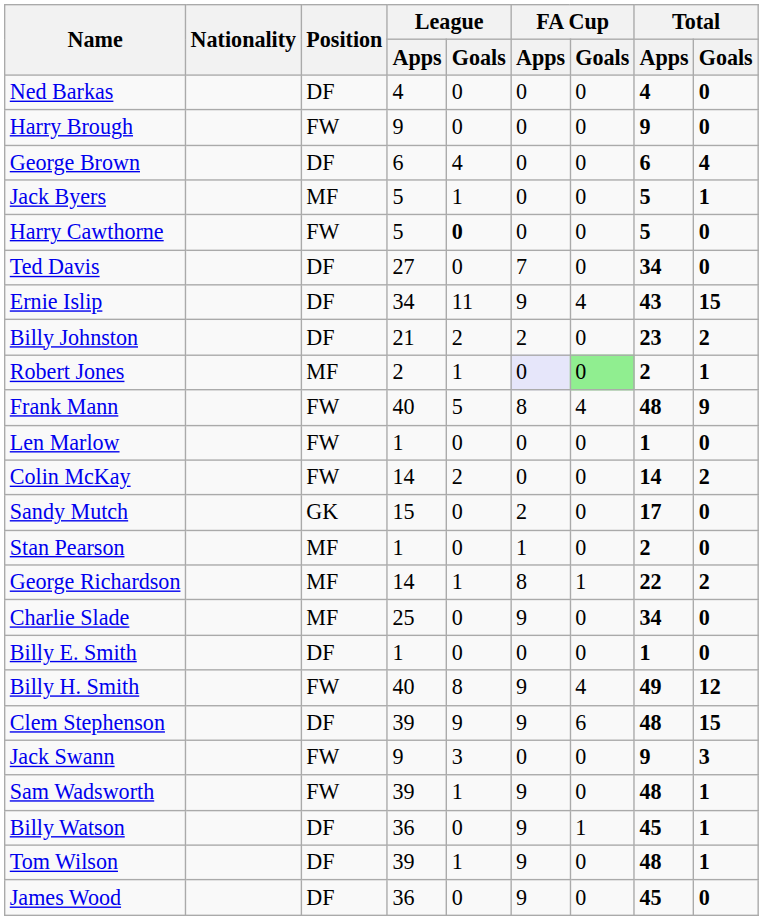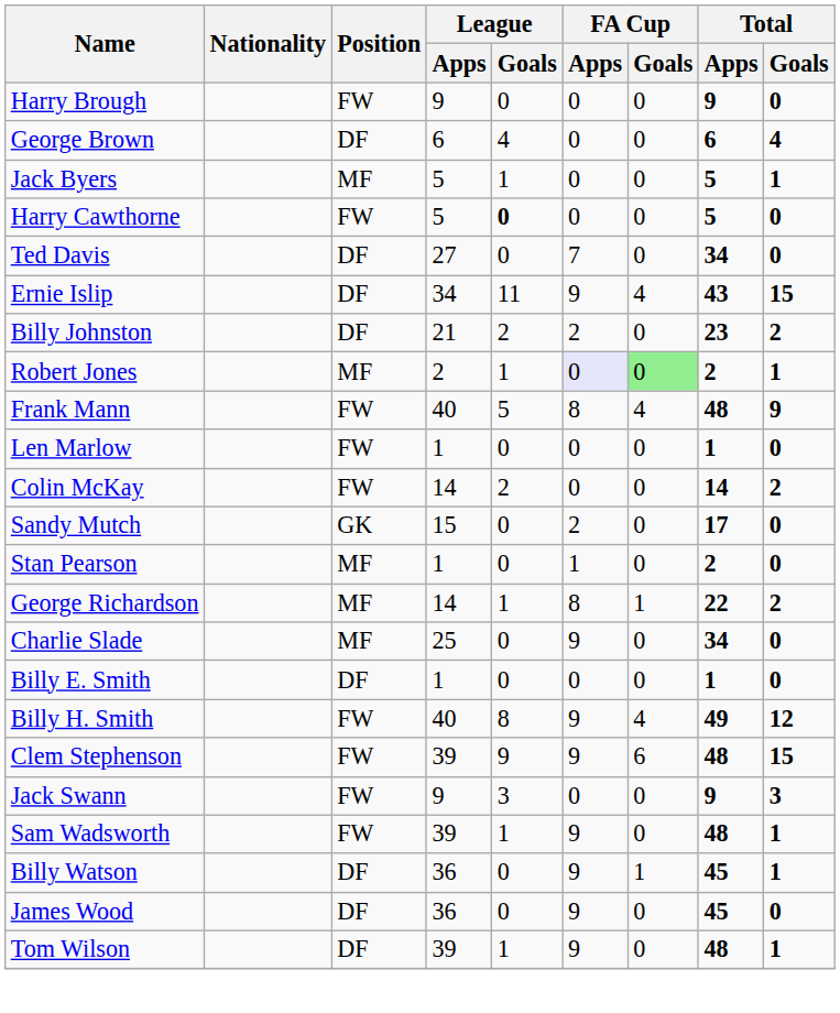 <table class="wikitable sortable">
 <tr>
 <th scope=col rowspan=2>Name</th>
 <th scope=col rowspan=2>Nationality</th>
 <th scope=col rowspan=2>Position</th>
 <th colspan=2>League</th>
 <th colspan=2>FA Cup</th>
 <th colspan=2>Total</th>
 </tr>
 <tr>
 <th>Apps</th>
 <th>Goals</th>
 <th>Apps</th>
 <th>Goals</th>
 <th>Apps</th>
 <th>Goals</th>
-</tr>
-<tr>
-<td><a href='#'>Ned Barkas</a></td>
-<td></td>
-<td>DF</td>
-<td>4</td>
-<td>0</td>
-<td>0</td>
-<td>0</td>
-<td><strong>4</strong></td>
-<td><strong>0</strong></td>
 </tr>
 <tr>
 <td><a href='#'>Harry Brough</a></td>
 <td></td>
 <td>FW</td>
 <td>9</td>
 <td>0</td>
 <td>0</td>
 <td>0</td>
 <td><strong>9</strong></td>
 <td><strong>0</strong></td>
 </tr>
 <tr>
 <td><a href='#'>George Brown</a></td>
 <td></td>
 <td>DF</td>
 <td>6</td>
 <td>4</td>
 <td>0</td>
 <td>0</td>
 <td><strong>6</strong></td>
 <td><strong>4</strong></td>
 </tr>
 <tr>
 <td><a href='#'>Jack Byers</a></td>
 <td></td>
 <td>MF</td>
 <td>5</td>
 <td>1</td>
 <td>0</td>
 <td>0</td>
 <td><strong>5</strong></td>
 <td><strong>1</strong></td>
 </tr>
 <tr>
 <td><a href='#'>Harry Cawthorne</a></td>
 <td></td>
 <td>FW</td>
 <td>5</td>
 <td><strong>0</strong></td>
 <td>0</td>
 <td>0</td>
 <td><strong>5</strong></td>
 <td><strong>0</strong></td>
 </tr>
 <tr>
 <td><a href='#'>Ted Davis</a></td>
 <td></td>
 <td>DF</td>
 <td>27</td>
 <td>0</td>
 <td>7</td>
 <td>0</td>
 <td><strong>34</strong></td>
 <td><strong>0</strong></td>
 </tr>
 <tr>
 <td><a href='#'>Ernie Islip</a></td>
 <td></td>
 <td>DF</td>
 <td>34</td>
 <td>11</td>
 <td>9</td>
 <td>4</td>
 <td><strong>43</strong></td>
 <td><strong>15</strong></td>
 </tr>
 <tr>
 <td><a href='#'>Billy Johnston</a></td>
 <td></td>
 <td>DF</td>
 <td>21</td>
 <td>2</td>
 <td>2</td>
 <td>0</td>
 <td><strong>23</strong></td>
 <td><strong>2</strong></td>
 </tr>
 <tr>
 <td><a href='#'>Robert Jones</a></td>
 <td></td>
 <td>MF</td>
 <td>2</td>
 <td>1</td>
 <td style="background: lavender;">0</td>
 <td style="background: lightgreen;">0</td>
 <td><strong>2</strong></td>
 <td><strong>1</strong></td>
 </tr>
 <tr>
 <td><a href='#'>Frank Mann</a></td>
 <td></td>
 <td>FW</td>
 <td>40</td>
 <td>5</td>
 <td>8</td>
 <td>4</td>
 <td><strong>48</strong></td>
 <td><strong>9</strong></td>
 </tr>
 <tr>
 <td><a href='#'>Len Marlow</a></td>
 <td></td>
 <td>FW</td>
 <td>1</td>
 <td>0</td>
 <td>0</td>
 <td>0</td>
 <td><strong>1</strong></td>
 <td><strong>0</strong></td>
 </tr>
 <tr>
 <td><a href='#'>Colin McKay</a></td>
 <td></td>
 <td>FW</td>
 <td>14</td>
 <td>2</td>
 <td>0</td>
 <td>0</td>
 <td><strong>14</strong></td>
 <td><strong>2</strong></td>
 </tr>
 <tr>
 <td><a href='#'>Sandy Mutch</a></td>
 <td></td>
 <td>GK</td>
 <td>15</td>
 <td>0</td>
 <td>2</td>
 <td>0</td>
 <td><strong>17</strong></td>
 <td><strong>0</strong></td>
 </tr>
 <tr>
 <td><a href='#'>Stan Pearson</a></td>
 <td></td>
 <td>MF</td>
 <td>1</td>
 <td>0</td>
 <td>1</td>
 <td>0</td>
 <td><strong>2</strong></td>
 <td><strong>0</strong></td>
 </tr>
 <tr>
 <td><a href='#'>George Richardson</a></td>
 <td></td>
 <td>MF</td>
 <td>14</td>
 <td>1</td>
 <td>8</td>
 <td>1</td>
 <td><strong>22</strong></td>
 <td><strong>2</strong></td>
 </tr>
 <tr>
 <td><a href='#'>Charlie Slade</a></td>
 <td></td>
 <td>MF</td>
 <td>25</td>
 <td>0</td>
 <td>9</td>
 <td>0</td>
 <td><strong>34</strong></td>
 <td><strong>0</strong></td>
 </tr>
 <tr>
 <td><a href='#'>Billy E. Smith</a></td>
 <td></td>
 <td>DF</td>
 <td>1</td>
 <td>0</td>
 <td>0</td>
 <td>0</td>
 <td><strong>1</strong></td>
 <td><strong>0</strong></td>
 </tr>
 <tr>
 <td><a href='#'>Billy H. Smith</a></td>
 <td></td>
 <td>FW</td>
 <td>40</td>
 <td>8</td>
 <td>9</td>
 <td>4</td>
 <td><strong>49</strong></td>
 <td><strong>12</strong></td>
 </tr>
 <tr>
 <td><a href='#'>Clem Stephenson</a></td>
 <td></td>
-<td>DF</td>
+<td>FW</td>
 <td>39</td>
 <td>9</td>
 <td>9</td>
 <td>6</td>
 <td><strong>48</strong></td>
 <td><strong>15</strong></td>
 </tr>
 <tr>
 <td><a href='#'>Jack Swann</a></td>
 <td></td>
 <td>FW</td>
 <td>9</td>
 <td>3</td>
 <td>0</td>
 <td>0</td>
 <td><strong>9</strong></td>
 <td><strong>3</strong></td>
 </tr>
 <tr>
 <td><a href='#'>Sam Wadsworth</a></td>
 <td></td>
 <td>FW</td>
 <td>39</td>
 <td>1</td>
 <td>9</td>
 <td>0</td>
 <td><strong>48</strong></td>
 <td><strong>1</strong></td>
 </tr>
 <tr>
 <td><a href='#'>Billy Watson</a></td>
 <td></td>
 <td>DF</td>
 <td>36</td>
 <td>0</td>
 <td>9</td>
 <td>1</td>
 <td><strong>45</strong></td>
 <td><strong>1</strong></td>
 </tr>
 <tr>
+<td><a href='#'>James Wood</a></td>
+<td></td>
+<td>DF</td>
+<td>36</td>
+<td>0</td>
+<td>9</td>
+<td>0</td>
+<td><strong>45</strong></td>
+<td><strong>0</strong></td>
+</tr>
+<tr>
 <td><a href='#'>Tom Wilson</a></td>
 <td></td>
 <td>DF</td>
 <td>39</td>
 <td>1</td>
 <td>9</td>
 <td>0</td>
 <td><strong>48</strong></td>
 <td><strong>1</strong></td>
 </tr>
 <tr>
-<td><a href='#'>James Wood</a></td>
-<td></td>
-<td>DF</td>
-<td>36</td>
-<td>0</td>
-<td>9</td>
-<td>0</td>
-<td><strong>45</strong></td>
-<td><strong>0</strong></td>
-</tr>
-<tr>
 </tr>
 </table>
